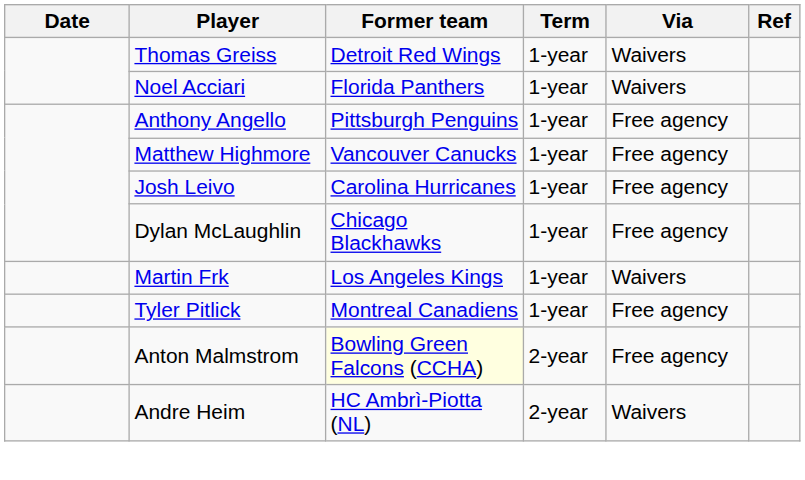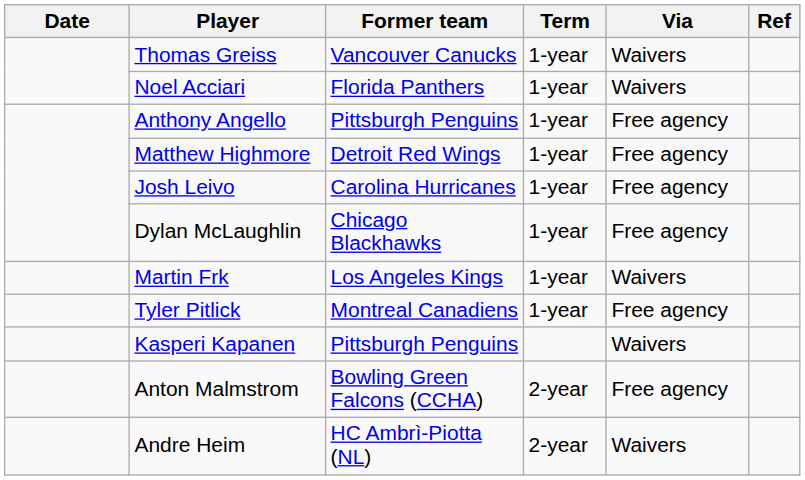 <table class="wikitable">
 <tr style="background:#ddd; text-align:center;">
 <th style="width: 10em;">Date</th>
 <th style="width: 14em;">Player</th>
 <th style="width: 14em;">Former team</th>
 <th style="width: 5em;">Term</th>
 <th style="width: 10em;">Via</th>
 <th style="width: 2.5em;">Ref</th>
 </tr>
 <tr>
 <td rowspan=2></td>
 <td><a href='#'>Thomas Greiss</a></td>
-<td><a href='#'>Detroit Red Wings</a></td>
+<td><a href='#'>Vancouver Canucks</a></td>
 <td>1-year</td>
 <td>Waivers</td>
 <td></td>
 </tr>
 <tr>
 <td><a href='#'>Noel Acciari</a></td>
 <td><a href='#'>Florida Panthers</a></td>
 <td>1-year</td>
 <td>Waivers</td>
 <td></td>
 </tr>
 <tr>
 <td rowspan=4></td>
 <td><a href='#'>Anthony Angello</a></td>
 <td><a href='#'>Pittsburgh Penguins</a></td>
 <td>1-year</td>
 <td>Free agency</td>
 <td></td>
 </tr>
 <tr>
 <td><a href='#'>Matthew Highmore</a></td>
-<td><a href='#'>Vancouver Canucks</a></td>
+<td><a href='#'>Detroit Red Wings</a></td>
 <td>1-year</td>
 <td>Free agency</td>
 <td></td>
 </tr>
 <tr>
 <td><a href='#'>Josh Leivo</a></td>
 <td><a href='#'>Carolina Hurricanes</a></td>
 <td>1-year</td>
 <td>Free agency</td>
 <td></td>
 </tr>
 <tr>
 <td>Dylan McLaughlin</td>
 <td><a href='#'>Chicago Blackhawks</a></td>
 <td>1-year</td>
 <td>Free agency</td>
 <td></td>
 </tr>
 <tr>
 <td></td>
 <td><a href='#'>Martin Frk</a></td>
 <td><a href='#'>Los Angeles Kings</a></td>
 <td>1-year</td>
 <td>Waivers</td>
 <td></td>
 </tr>
 <tr>
 <td></td>
 <td><a href='#'>Tyler Pitlick</a></td>
 <td><a href='#'>Montreal Canadiens</a></td>
 <td>1-year</td>
 <td>Free agency</td>
 <td></td>
 </tr>
 <tr>
 <td></td>
+<td><a href='#'>Kasperi Kapanen</a></td>
+<td><a href='#'>Pittsburgh Penguins</a></td>
+<td></td>
+<td>Waivers</td>
+<td></td>
+</tr>
+<tr>
+<td></td>
 <td>Anton Malmstrom</td>
-<td style="background: lightyellow;"><a href='#'>Bowling Green Falcons</a> (<a href='#'>CCHA</a>)</td>
+<td><a href='#'>Bowling Green Falcons</a> (<a href='#'>CCHA</a>)</td>
 <td>2-year</td>
 <td>Free agency</td>
 <td></td>
 </tr>
 <tr>
 <td></td>
 <td>Andre Heim</td>
 <td><a href='#'>HC Ambrì-Piotta</a> (<a href='#'>NL</a>)</td>
 <td>2-year</td>
 <td>Waivers</td>
 <td></td>
 </tr>
 </table>
